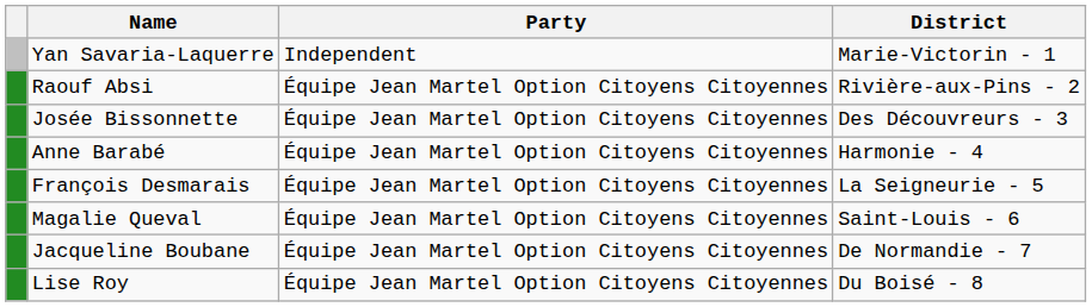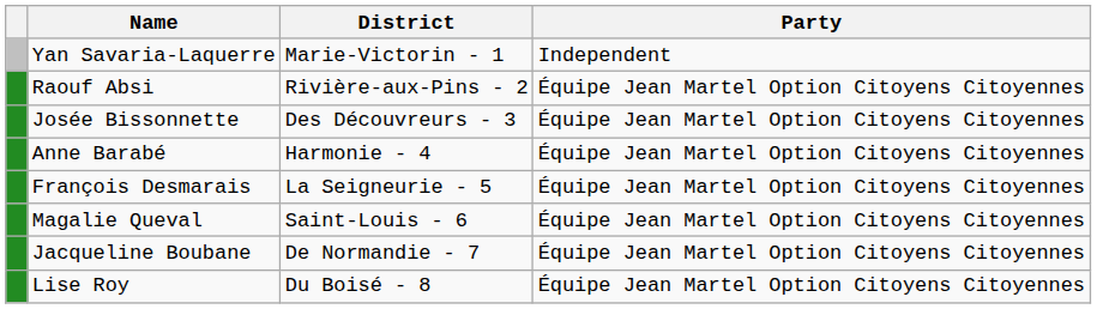 <table class="wikitable sortable">
 <tr>
 <th></th>
 <th>Name</th>
+<th>District</th>
 <th>Party</th>
-<th>District</th>
 </tr>
 <tr>
 <td style="background:silver; width:4px;"> </td>
 <td>Yan Savaria-Laquerre</td>
+<td>Marie-Victorin - 1</td>
 <td>Independent</td>
-<td>Marie-Victorin - 1</td>
 </tr>
 <tr>
 <td style="background:#228b22; width:4px;"> </td>
 <td>Raouf Absi</td>
+<td>Rivière-aux-Pins - 2</td>
 <td>Équipe Jean Martel Option Citoyens Citoyennes</td>
-<td>Rivière-aux-Pins - 2</td>
 </tr>
 <tr>
 <td style="background:#228b22; width:4px;"> </td>
 <td>Josée Bissonnette</td>
+<td>Des Découvreurs - 3</td>
 <td>Équipe Jean Martel Option Citoyens Citoyennes</td>
-<td>Des Découvreurs - 3</td>
 </tr>
 <tr>
 <td style="background:#228b22; width:4px;"> </td>
 <td>Anne Barabé</td>
+<td>Harmonie - 4</td>
 <td>Équipe Jean Martel Option Citoyens Citoyennes</td>
-<td>Harmonie - 4</td>
 </tr>
 <tr>
 <td style="background:#228b22; width:4px;"> </td>
 <td>François Desmarais</td>
+<td>La Seigneurie - 5</td>
 <td>Équipe Jean Martel Option Citoyens Citoyennes</td>
-<td>La Seigneurie - 5</td>
 </tr>
 <tr>
 <td style="background:#228b22; width:4px;"> </td>
 <td>Magalie Queval</td>
+<td>Saint-Louis - 6</td>
 <td>Équipe Jean Martel Option Citoyens Citoyennes</td>
-<td>Saint-Louis - 6</td>
 </tr>
 <tr>
 <td style="background:#228b22; width:4px;"> </td>
 <td>Jacqueline Boubane</td>
+<td>De Normandie - 7</td>
 <td>Équipe Jean Martel Option Citoyens Citoyennes</td>
-<td>De Normandie - 7</td>
 </tr>
 <tr>
 <td style="background:#228b22; width:4px;"> </td>
 <td>Lise Roy</td>
+<td>Du Boisé - 8</td>
 <td>Équipe Jean Martel Option Citoyens Citoyennes</td>
-<td>Du Boisé - 8</td>
 </tr>
 </table>
